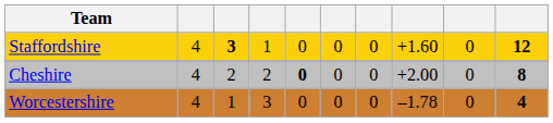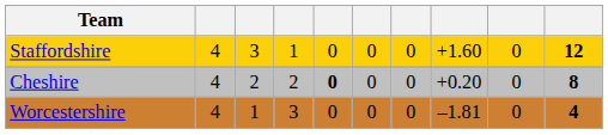 <table class="wikitable" style="text-align:center">
 <tr>
 <th width="150">Team</th>
 <th width="25"></th>
 <th width="25"></th>
 <th width="25"></th>
 <th width="25"></th>
 <th width="25"></th>
 <th width="25"></th>
 <th width="40"></th>
 <th width="40"></th>
 <th width="40"></th>
 </tr>
 <tr style="background:#fbd009">
 <td style="text-align:left"><a href='#'>Staffordshire</a></td>
 <td>4</td>
-<td><strong>3</strong></td>
+<td>3</td>
 <td>1</td>
 <td>0</td>
 <td>0</td>
 <td>0</td>
 <td>+1.60</td>
 <td>0</td>
 <td><strong>12</strong></td>
 </tr>
 <tr>
 </tr>
 <tr style="background:silver">
 <td style="text-align:left"><a href='#'>Cheshire</a></td>
 <td>4</td>
 <td>2</td>
 <td>2</td>
 <td><strong>0</strong></td>
 <td>0</td>
 <td>0</td>
-<td>+2.00</td>
+<td>+0.20</td>
 <td>0</td>
 <td><strong>8</strong></td>
 </tr>
 <tr>
 </tr>
 <tr style="background:#CD7F32">
 <td style="text-align:left"><a href='#'>Worcestershire</a></td>
 <td>4</td>
 <td>1</td>
 <td>3</td>
 <td>0</td>
 <td>0</td>
 <td>0</td>
-<td>–1.78</td>
+<td>–1.81</td>
 <td>0</td>
 <td><strong>4</strong></td>
 </tr>
 </table>
